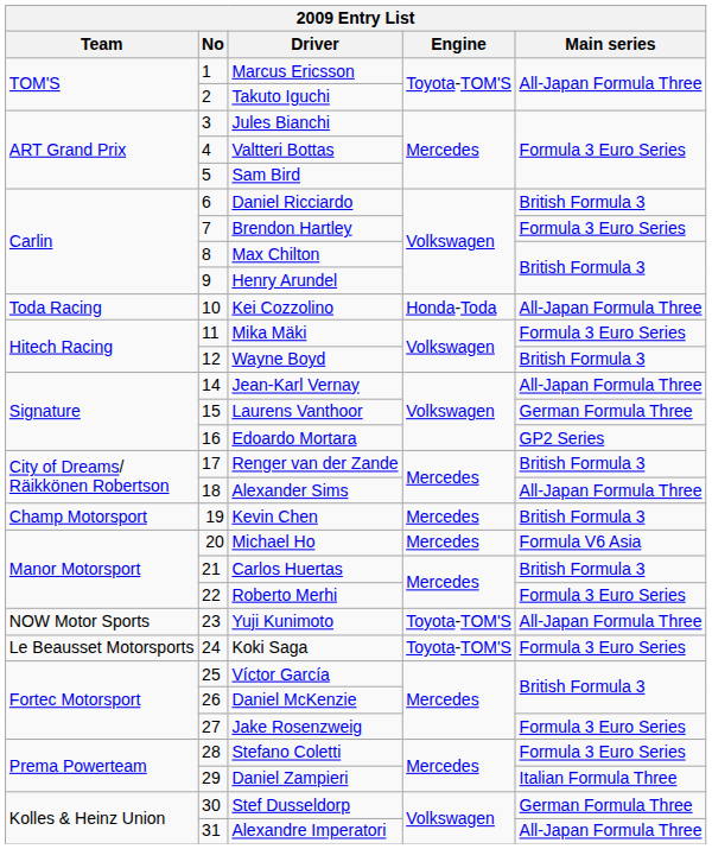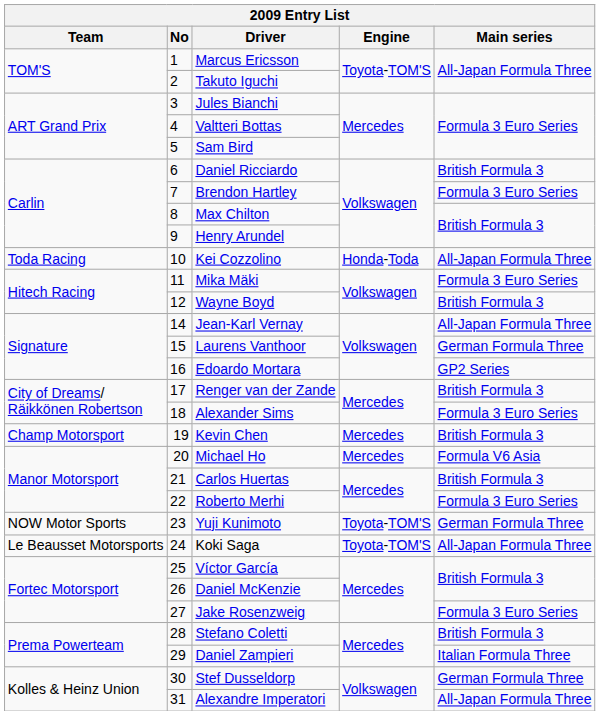 <table class="wikitable" style="font-size: 85%;">
 <tr>
 <th colspan=7>2009 Entry List</th>
 </tr>
 <tr>
 <th>Team</th>
 <th>No</th>
 <th>Driver</th>
 <th>Engine</th>
 <th>Main series</th>
 </tr>
 <tr>
 <td rowspan=2> <a href='#'>TOM'S</a></td>
 <td>1</td>
 <td> <a href='#'>Marcus Ericsson</a></td>
 <td rowspan=2><a href='#'>Toyota</a>-<a href='#'>TOM'S</a></td>
 <td rowspan=2><a href='#'>All-Japan Formula Three</a></td>
 </tr>
 <tr>
 <td>2</td>
 <td> <a href='#'>Takuto Iguchi</a></td>
 </tr>
 <tr>
 <td rowspan=3> <a href='#'>ART Grand Prix</a></td>
 <td>3</td>
 <td> <a href='#'>Jules Bianchi</a></td>
 <td rowspan=3><a href='#'>Mercedes</a></td>
 <td rowspan=3><a href='#'>Formula 3 Euro Series</a></td>
 </tr>
 <tr>
 <td>4</td>
 <td> <a href='#'>Valtteri Bottas</a></td>
 </tr>
 <tr>
 <td>5</td>
 <td> <a href='#'>Sam Bird</a></td>
 </tr>
 <tr>
 <td rowspan=4> <a href='#'>Carlin</a></td>
 <td>6</td>
 <td> <a href='#'>Daniel Ricciardo</a></td>
 <td rowspan=4><a href='#'>Volkswagen</a></td>
 <td><a href='#'>British Formula 3</a></td>
 </tr>
 <tr>
 <td>7</td>
 <td> <a href='#'>Brendon Hartley</a></td>
 <td><a href='#'>Formula 3 Euro Series</a></td>
 </tr>
 <tr>
 <td>8</td>
 <td> <a href='#'>Max Chilton</a></td>
 <td rowspan=2><a href='#'>British Formula 3</a></td>
 </tr>
 <tr>
 <td>9</td>
 <td> <a href='#'>Henry Arundel</a></td>
 </tr>
 <tr>
 <td> <a href='#'>Toda Racing</a></td>
 <td>10</td>
 <td> <a href='#'>Kei Cozzolino</a></td>
 <td><a href='#'>Honda</a>-<a href='#'>Toda</a></td>
 <td><a href='#'>All-Japan Formula Three</a></td>
 </tr>
 <tr>
 <td rowspan=2> <a href='#'>Hitech Racing</a></td>
 <td>11</td>
 <td> <a href='#'>Mika Mäki</a></td>
 <td rowspan=2><a href='#'>Volkswagen</a></td>
 <td><a href='#'>Formula 3 Euro Series</a></td>
 </tr>
 <tr>
 <td>12</td>
 <td> <a href='#'>Wayne Boyd</a></td>
 <td><a href='#'>British Formula 3</a></td>
 </tr>
 <tr>
 <td rowspan=3> <a href='#'>Signature</a></td>
 <td>14</td>
 <td> <a href='#'>Jean-Karl Vernay</a></td>
 <td rowspan=3><a href='#'>Volkswagen</a></td>
 <td><a href='#'>All-Japan Formula Three</a></td>
 </tr>
 <tr>
 <td>15</td>
 <td> <a href='#'>Laurens Vanthoor</a></td>
 <td><a href='#'>German Formula Three</a></td>
 </tr>
 <tr>
 <td>16</td>
 <td> <a href='#'>Edoardo Mortara</a></td>
 <td><a href='#'>GP2 Series</a></td>
 </tr>
 <tr>
 <td rowspan=3> <a href='#'>City of Dreams</a>/<br><a href='#'>Räikkönen Robertson</a></td>
 <td>17</td>
 <td> <a href='#'>Renger van der Zande</a></td>
 <td rowspan=2><a href='#'>Mercedes</a></td>
 <td><a href='#'>British Formula 3</a></td>
 </tr>
 <tr>
 <td>18</td>
 <td> <a href='#'>Alexander Sims</a></td>
-<td><a href='#'>All-Japan Formula Three</a></td>
+<td><a href='#'>Formula 3 Euro Series</a></td>
 </tr>
 <tr>
 <td rowspan=2 align=right>19</td>
 <td rowspan=2> <a href='#'>Kevin Chen</a></td>
 <td rowspan=2><a href='#'>Mercedes</a></td>
 <td rowspan=2><a href='#'>British Formula 3</a></td>
 </tr>
 <tr>
 <td rowspan=2> <a href='#'>Champ Motorsport</a></td>
 </tr>
 <tr>
 <td rowspan=2 align=right>20</td>
 <td rowspan=2> <a href='#'>Michael Ho</a></td>
 <td rowspan=2><a href='#'>Mercedes</a></td>
 <td rowspan=2><a href='#'>Formula V6 Asia</a></td>
 </tr>
 <tr>
 <td rowspan=3> <a href='#'>Manor Motorsport</a></td>
 </tr>
 <tr>
 <td>21</td>
 <td> <a href='#'>Carlos Huertas</a></td>
 <td rowspan=2><a href='#'>Mercedes</a></td>
 <td><a href='#'>British Formula 3</a></td>
 </tr>
 <tr>
 <td>22</td>
 <td> <a href='#'>Roberto Merhi</a></td>
 <td><a href='#'>Formula 3 Euro Series</a></td>
 </tr>
 <tr>
 <td> NOW Motor Sports</td>
 <td>23</td>
 <td> <a href='#'>Yuji Kunimoto</a></td>
 <td><a href='#'>Toyota</a>-<a href='#'>TOM'S</a></td>
-<td><a href='#'>All-Japan Formula Three</a></td>
+<td><a href='#'>German Formula Three</a></td>
 </tr>
 <tr>
 <td> Le Beausset Motorsports</td>
 <td>24</td>
 <td> Koki Saga</td>
 <td><a href='#'>Toyota</a>-<a href='#'>TOM'S</a></td>
-<td><a href='#'>Formula 3 Euro Series</a></td>
+<td><a href='#'>All-Japan Formula Three</a></td>
 </tr>
 <tr>
 <td rowspan=3> <a href='#'>Fortec Motorsport</a></td>
 <td>25</td>
 <td> <a href='#'>Víctor García</a></td>
 <td rowspan=3><a href='#'>Mercedes</a></td>
 <td rowspan=2><a href='#'>British Formula 3</a></td>
 </tr>
 <tr>
 <td>26</td>
 <td> <a href='#'>Daniel McKenzie</a></td>
 </tr>
 <tr>
 <td>27</td>
 <td> <a href='#'>Jake Rosenzweig</a></td>
 <td><a href='#'>Formula 3 Euro Series</a></td>
 </tr>
 <tr>
 <td rowspan=2> <a href='#'>Prema Powerteam</a></td>
 <td>28</td>
 <td> <a href='#'>Stefano Coletti</a></td>
 <td rowspan=2><a href='#'>Mercedes</a></td>
-<td><a href='#'>Formula 3 Euro Series</a></td>
+<td><a href='#'>British Formula 3</a></td>
 </tr>
 <tr>
 <td>29</td>
 <td> <a href='#'>Daniel Zampieri</a></td>
 <td><a href='#'>Italian Formula Three</a></td>
 </tr>
 <tr>
 <td rowspan=2> Kolles & Heinz Union</td>
 <td>30</td>
 <td> <a href='#'>Stef Dusseldorp</a></td>
 <td rowspan=2><a href='#'>Volkswagen</a></td>
 <td><a href='#'>German Formula Three</a></td>
 </tr>
 <tr>
 <td>31</td>
 <td> <a href='#'>Alexandre Imperatori</a></td>
 <td><a href='#'>All-Japan Formula Three</a></td>
 </tr>
 </table>
